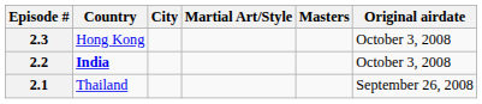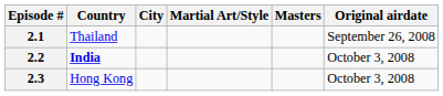 <table class="wikitable">
 <tr>
 <th>Episode #</th>
 <th>Country</th>
 <th>City</th>
 <th>Martial Art/Style</th>
 <th>Masters</th>
 <th>Original airdate</th>
 </tr>
 <tr>
-<th>2.3</th>
-<td><a href='#'>Hong Kong</a></td>
+<th>2.1</th>
+<td><a href='#'>Thailand</a></td>
 <td></td>
 <td></td>
 <td></td>
-<td>October 3, 2008</td>
+<td>September 26, 2008</td>
 </tr>
 <tr>
 <th>2.2</th>
 <td><strong><a href='#'>India</a></strong></td>
 <td></td>
 <td></td>
 <td></td>
 <td>October 3, 2008</td>
 </tr>
 <tr>
-<th>2.1</th>
-<td><a href='#'>Thailand</a></td>
+<th>2.3</th>
+<td><a href='#'>Hong Kong</a></td>
 <td></td>
 <td></td>
 <td></td>
-<td>September 26, 2008</td>
+<td>October 3, 2008</td>
 </tr>
 </table>
